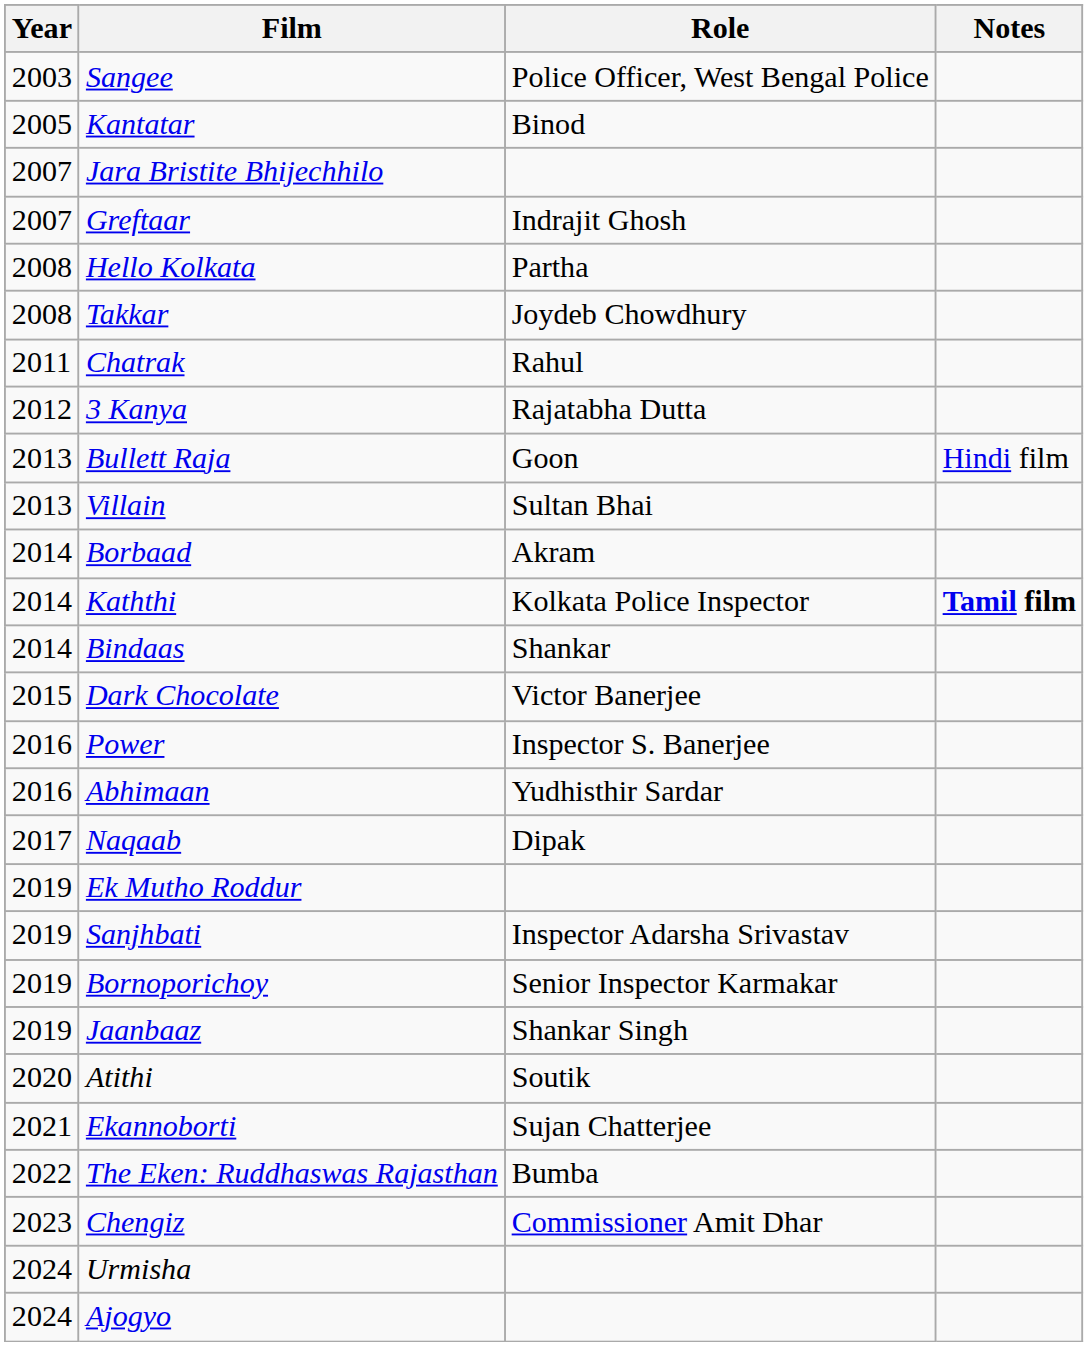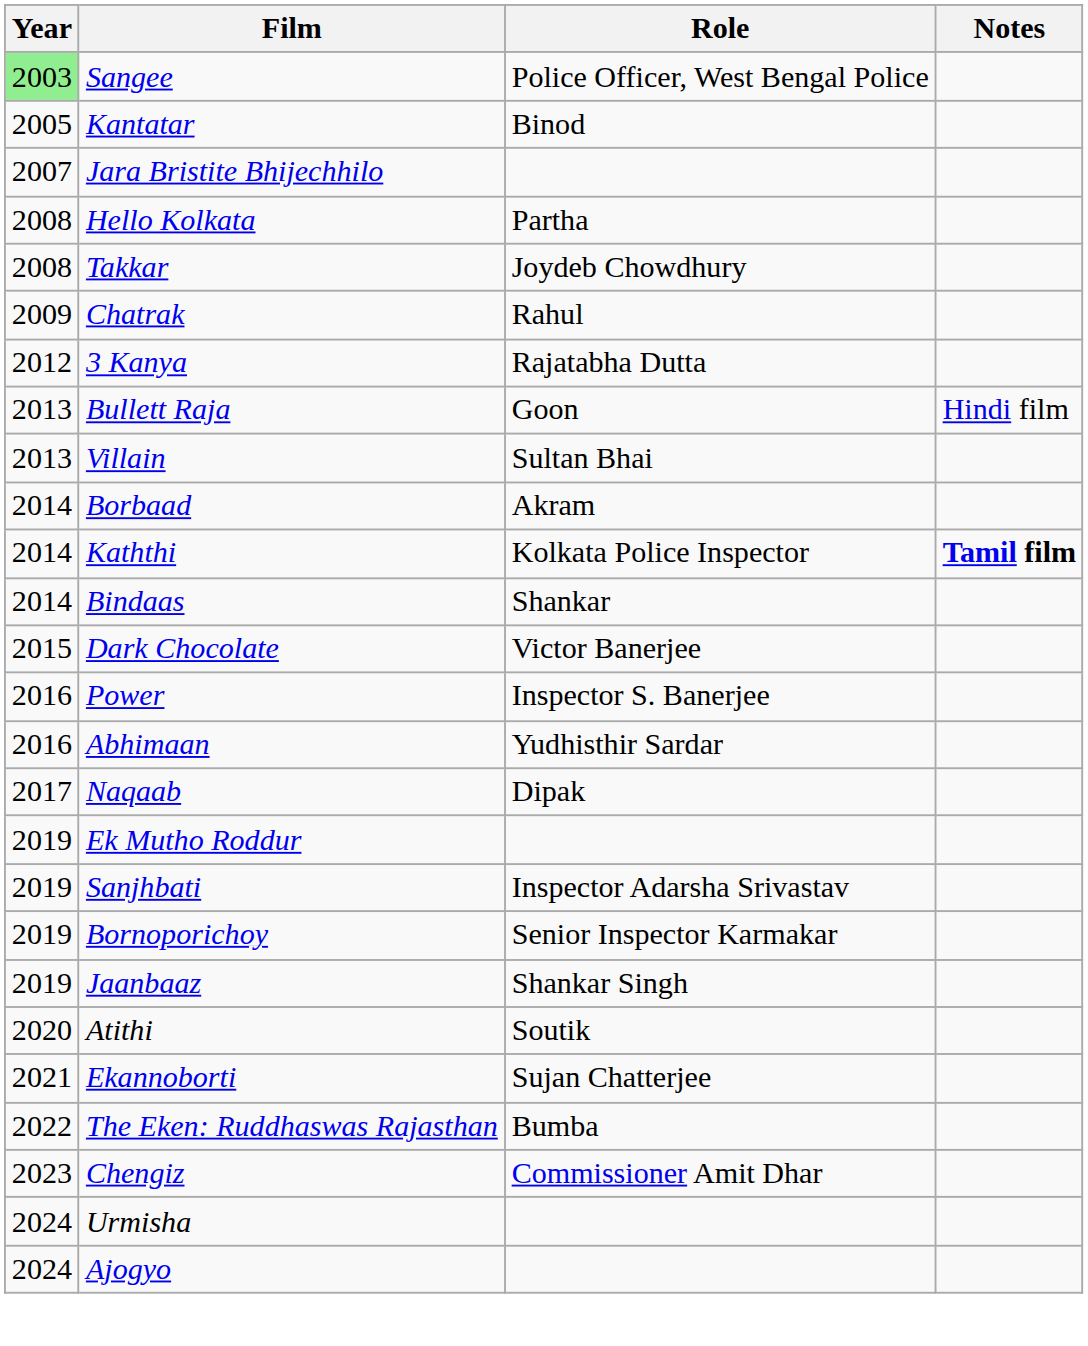 <table class="wikitable sortable">
 <tr>
 <th>Year</th>
 <th>Film</th>
 <th>Role</th>
 <th>Notes</th>
 </tr>
 <tr>
-<td>2003</td>
+<td style="background: lightgreen;">2003</td>
 <td><em><a href='#'>Sangee</a></em></td>
 <td>Police Officer, West Bengal Police</td>
 <td></td>
 </tr>
 <tr>
 <td>2005</td>
 <td><em><a href='#'>Kantatar</a></em></td>
 <td>Binod</td>
 <td></td>
 </tr>
 <tr>
 <td>2007</td>
 <td><em><a href='#'>Jara Bristite Bhijechhilo</a></em></td>
 <td></td>
 <td></td>
 </tr>
 <tr>
-<td>2007</td>
-<td><em><a href='#'>Greftaar</a></em></td>
-<td>Indrajit Ghosh</td>
-<td></td>
-</tr>
-<tr>
 <td>2008</td>
 <td><em><a href='#'>Hello Kolkata</a></em></td>
 <td>Partha</td>
 <td></td>
 </tr>
 <tr>
 <td>2008</td>
 <td><em><a href='#'>Takkar</a></em></td>
 <td>Joydeb Chowdhury</td>
 <td></td>
 </tr>
 <tr>
-<td>2011</td>
+<td>2009</td>
 <td><em><a href='#'>Chatrak</a></em></td>
 <td>Rahul</td>
 <td></td>
 </tr>
 <tr>
 <td>2012</td>
 <td><em><a href='#'>3 Kanya</a></em></td>
 <td>Rajatabha Dutta</td>
 <td></td>
 </tr>
 <tr>
 <td>2013</td>
 <td><em><a href='#'>Bullett Raja</a></em></td>
 <td>Goon</td>
 <td><a href='#'>Hindi</a> film</td>
 </tr>
 <tr>
 <td>2013</td>
 <td><em><a href='#'>Villain</a></em></td>
 <td>Sultan Bhai</td>
 <td></td>
 </tr>
 <tr>
 <td>2014</td>
 <td><em><a href='#'>Borbaad</a></em></td>
 <td>Akram</td>
 <td></td>
 </tr>
 <tr>
 <td>2014</td>
 <td><em><a href='#'>Kaththi</a></em></td>
 <td>Kolkata Police Inspector</td>
 <td><strong><a href='#'>Tamil</a> film</strong></td>
 </tr>
 <tr>
 <td>2014</td>
 <td><em><a href='#'>Bindaas</a></em></td>
 <td>Shankar</td>
 <td></td>
 </tr>
 <tr>
 <td>2015</td>
 <td><em><a href='#'>Dark Chocolate</a></em></td>
 <td>Victor Banerjee</td>
 <td></td>
 </tr>
 <tr>
 <td>2016</td>
 <td><em><a href='#'>Power</a></em></td>
 <td>Inspector S. Banerjee</td>
 <td></td>
 </tr>
 <tr>
 <td>2016</td>
 <td><em><a href='#'>Abhimaan</a></em></td>
 <td>Yudhisthir Sardar</td>
 <td></td>
 </tr>
 <tr>
 <td>2017</td>
 <td><em><a href='#'>Naqaab</a></em></td>
 <td>Dipak</td>
 <td></td>
 </tr>
 <tr>
 <td>2019</td>
 <td><em><a href='#'>Ek Mutho Roddur</a></em></td>
 <td></td>
 <td></td>
 </tr>
 <tr>
 <td>2019</td>
 <td><em><a href='#'>Sanjhbati</a></em></td>
 <td>Inspector Adarsha Srivastav</td>
 <td></td>
 </tr>
 <tr>
 <td>2019</td>
 <td><em><a href='#'>Bornoporichoy</a></em></td>
 <td>Senior Inspector Karmakar</td>
 <td></td>
 </tr>
 <tr>
 <td>2019</td>
 <td><em><a href='#'>Jaanbaaz</a></em></td>
 <td>Shankar Singh</td>
 <td></td>
 </tr>
 <tr>
 <td>2020</td>
 <td><em>Atithi</em></td>
 <td>Soutik</td>
 <td></td>
 </tr>
 <tr>
 <td>2021</td>
 <td><em><a href='#'>Ekannoborti</a></em></td>
 <td>Sujan Chatterjee</td>
 <td></td>
 </tr>
 <tr>
 <td>2022</td>
 <td><em><a href='#'>The Eken: Ruddhaswas Rajasthan</a></em></td>
 <td>Bumba</td>
 <td></td>
 </tr>
 <tr>
 <td>2023</td>
 <td><em><a href='#'>Chengiz</a></em></td>
 <td><a href='#'>Commissioner</a> Amit Dhar</td>
 <td></td>
 </tr>
 <tr>
 <td>2024</td>
 <td><em>Urmisha</em></td>
 <td></td>
 <td></td>
 </tr>
 <tr>
 <td>2024</td>
 <td><em><a href='#'>Ajogyo</a></em></td>
 <td></td>
 <td></td>
 </tr>
 </table>
